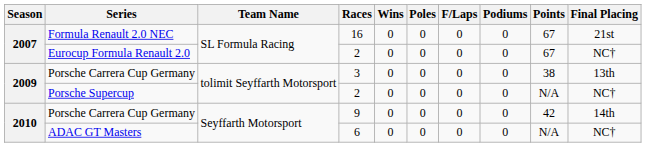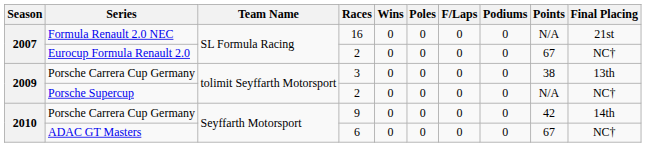 <table class="wikitable" style="font-size: 90%; text-align:center">
 <tr>
 <th>Season</th>
 <th>Series</th>
 <th>Team Name</th>
 <th>Races</th>
 <th>Wins</th>
 <th>Poles</th>
 <th>F/Laps</th>
 <th>Podiums</th>
 <th>Points</th>
 <th>Final Placing</th>
 </tr>
 <tr>
 <th rowspan=2>2007</th>
 <td align=left><a href='#'>Formula Renault 2.0 NEC</a></td>
 <td align=left rowspan=2>SL Formula Racing</td>
 <td>16</td>
 <td>0</td>
 <td>0</td>
 <td>0</td>
 <td>0</td>
-<td>67</td>
+<td>N/A</td>
 <td>21st</td>
 </tr>
 <tr>
 <td align=left><a href='#'>Eurocup Formula Renault 2.0</a></td>
 <td>2</td>
 <td>0</td>
 <td>0</td>
 <td>0</td>
 <td>0</td>
 <td>67</td>
 <td>NC†</td>
 </tr>
 <tr>
 <th rowspan=2>2009</th>
 <td align=left>Porsche Carrera Cup Germany</td>
 <td align=left rowspan=2>tolimit Seyffarth Motorsport</td>
 <td>3</td>
 <td>0</td>
 <td>0</td>
 <td>0</td>
 <td>0</td>
 <td>38</td>
 <td>13th</td>
 </tr>
 <tr>
 <td align=left><a href='#'>Porsche Supercup</a></td>
 <td>2</td>
 <td>0</td>
 <td>0</td>
 <td>0</td>
 <td>0</td>
 <td>N/A</td>
 <td>NC†</td>
 </tr>
 <tr>
 <th rowspan=2>2010</th>
 <td align=left>Porsche Carrera Cup Germany</td>
 <td align=left rowspan=2>Seyffarth Motorsport</td>
 <td>9</td>
 <td>0</td>
 <td>0</td>
 <td>0</td>
 <td>0</td>
 <td>42</td>
 <td>14th</td>
 </tr>
 <tr>
 <td align=left><a href='#'>ADAC GT Masters</a></td>
 <td>6</td>
 <td>0</td>
 <td>0</td>
 <td>0</td>
 <td>0</td>
-<td>N/A</td>
+<td>67</td>
 <td>NC†</td>
 </tr>
 </table>
